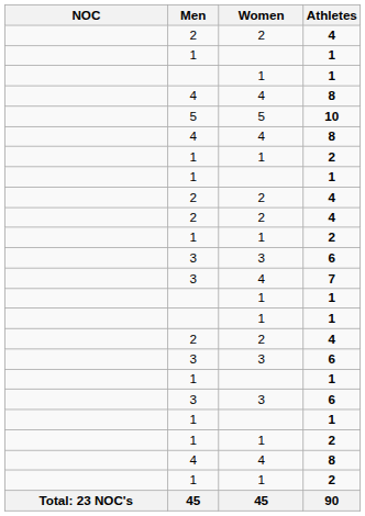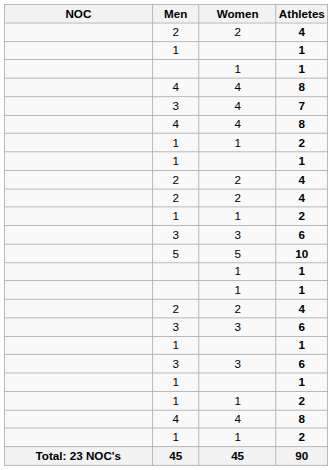 <table class="wikitable sortable" width=400 style="text-align:center; font-size:90%">
 <tr>
 <th>NOC</th>
 <th>Men</th>
 <th>Women</th>
 <th width=55>Athletes</th>
 </tr>
 <tr>
 <td align=left></td>
 <td>2</td>
 <td>2</td>
 <td><strong>4</strong></td>
 </tr>
 <tr>
 <td align=left></td>
 <td>1</td>
 <td></td>
 <td><strong>1</strong></td>
 </tr>
 <tr>
 <td align=left></td>
 <td></td>
 <td>1</td>
 <td><strong>1</strong></td>
 </tr>
 <tr>
 <td align=left></td>
 <td>4</td>
 <td>4</td>
 <td><strong>8</strong></td>
 </tr>
 <tr>
 <td align=left></td>
-<td>5</td>
-<td>5</td>
-<td><strong>10</strong></td>
+<td>3</td>
+<td>4</td>
+<td><strong>7</strong></td>
 </tr>
 <tr>
 <td align=left></td>
 <td>4</td>
 <td>4</td>
 <td><strong>8</strong></td>
 </tr>
 <tr>
 <td align=left></td>
 <td>1</td>
 <td>1</td>
 <td><strong>2</strong></td>
 </tr>
 <tr>
 <td align=left></td>
 <td>1</td>
 <td></td>
 <td><strong>1</strong></td>
 </tr>
 <tr>
 <td align=left></td>
 <td>2</td>
 <td>2</td>
 <td><strong>4</strong></td>
 </tr>
 <tr>
 <td align=left></td>
 <td>2</td>
 <td>2</td>
 <td><strong>4</strong></td>
 </tr>
 <tr>
 <td align=left></td>
 <td>1</td>
 <td>1</td>
 <td><strong>2</strong></td>
 </tr>
 <tr>
 <td align=left></td>
 <td>3</td>
 <td>3</td>
 <td><strong>6</strong></td>
 </tr>
 <tr>
 <td align=left></td>
-<td>3</td>
-<td>4</td>
-<td><strong>7</strong></td>
+<td>5</td>
+<td>5</td>
+<td><strong>10</strong></td>
 </tr>
 <tr>
 <td align=left></td>
 <td></td>
 <td>1</td>
 <td><strong>1</strong></td>
 </tr>
 <tr>
 <td align=left></td>
 <td></td>
 <td>1</td>
 <td><strong>1</strong></td>
 </tr>
 <tr>
 <td align=left></td>
 <td>2</td>
 <td>2</td>
 <td><strong>4</strong></td>
 </tr>
 <tr>
 <td align=left></td>
 <td>3</td>
 <td>3</td>
 <td><strong>6</strong></td>
 </tr>
 <tr>
 <td align=left></td>
 <td>1</td>
 <td></td>
 <td><strong>1</strong></td>
 </tr>
 <tr>
 <td align=left></td>
 <td>3</td>
 <td>3</td>
 <td><strong>6</strong></td>
 </tr>
 <tr>
 <td align=left></td>
 <td>1</td>
 <td></td>
 <td><strong>1</strong></td>
 </tr>
 <tr>
 <td align=left></td>
 <td>1</td>
 <td>1</td>
 <td><strong>2</strong></td>
 </tr>
 <tr>
 <td align=left></td>
 <td>4</td>
 <td>4</td>
 <td><strong>8</strong></td>
 </tr>
 <tr>
 <td align=left></td>
 <td>1</td>
 <td>1</td>
 <td><strong>2</strong></td>
 </tr>
 <tr>
 <th>Total: 23 NOC's</th>
 <th>45</th>
 <th>45</th>
 <th>90</th>
 </tr>
 </table>
